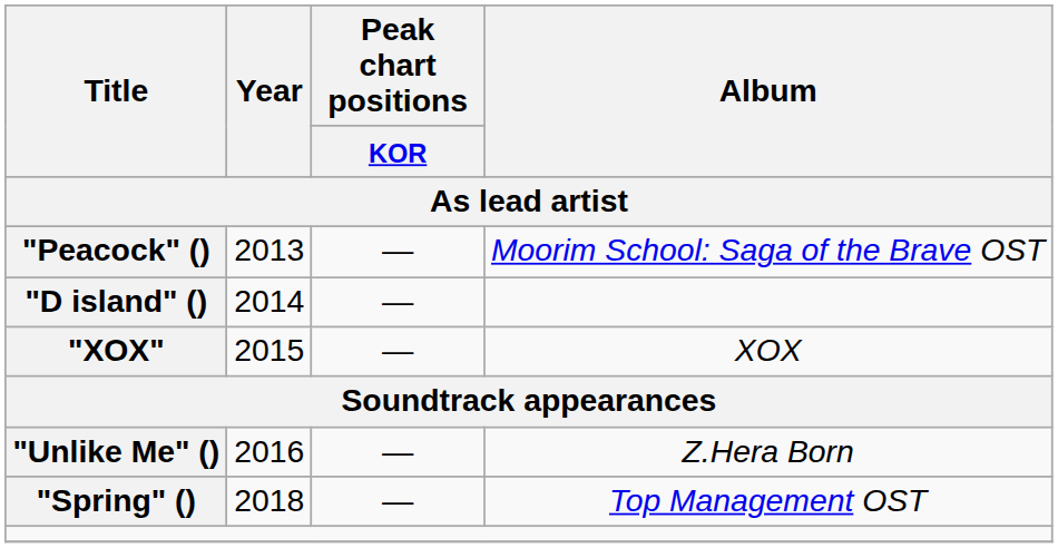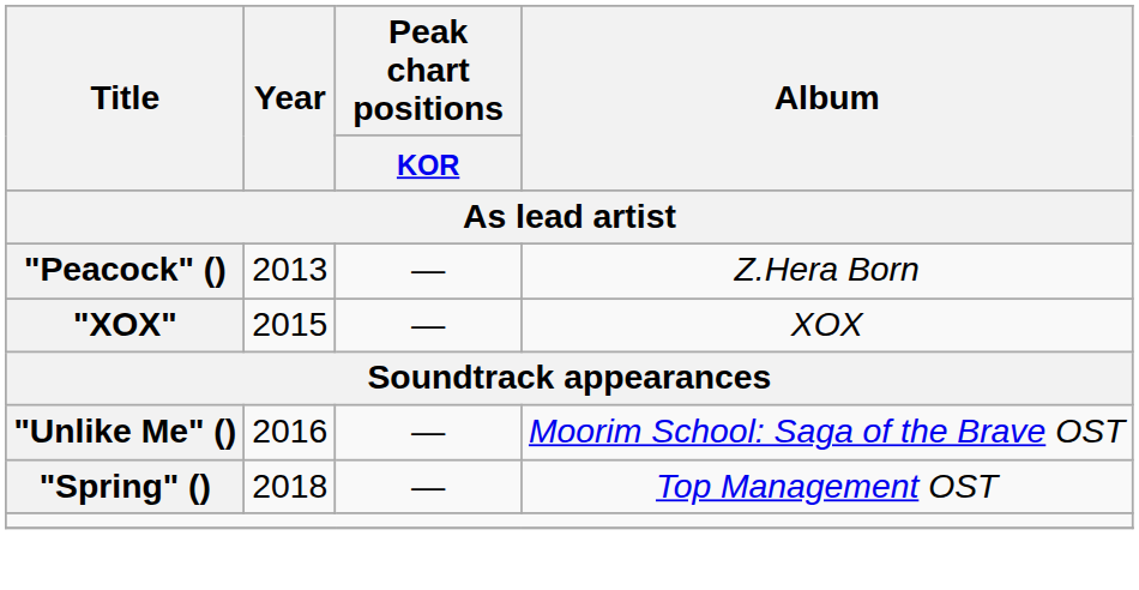 <table class="wikitable plainrowheaders" style="text-align:center;">
 <tr>
 <th rowspan="2" scope="col">Title</th>
 <th rowspan="2" scope="col">Year</th>
 <th colspan="1" scope="col" style="width:5em;">Peak chart positions</th>
 <th rowspan="2" scope="col">Album</th>
 </tr>
 <tr>
 <th><small><a href='#'>KOR</a></small><br></th>
 </tr>
 <tr>
 <th colspan="4">As lead artist</th>
 </tr>
 <tr>
 <th scope="row">"Peacock" ()</th>
 <td>2013</td>
 <td>—</td>
-<td><em><a href='#'>Moorim School: Saga of the Brave</a> OST</em></td>
-</tr>
-<tr>
-<th scope="row">"D island" ()</th>
-<td>2014</td>
-<td>—</td>
-<td></td>
+<td><em>Z.Hera Born</em></td>
 </tr>
 <tr>
 <th scope="row">"XOX"<br></th>
 <td>2015</td>
 <td>—</td>
 <td><em>XOX</em></td>
 </tr>
 <tr>
 <th colspan="4">Soundtrack appearances</th>
 </tr>
 <tr>
 <th scope="row">"Unlike Me" ()<br></th>
 <td>2016</td>
 <td>—</td>
-<td><em>Z.Hera Born</em></td>
+<td><em><a href='#'>Moorim School: Saga of the Brave</a> OST</em></td>
 </tr>
 <tr>
 <th scope="row">"Spring" ()<br></th>
 <td>2018</td>
 <td>—</td>
 <td><em><a href='#'>Top Management</a> OST</em></td>
 </tr>
 <tr>
 <td colspan="4"></td>
 </tr>
 <tr>
 </tr>
 </table>
